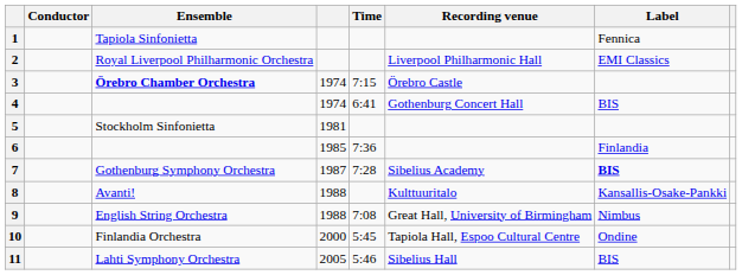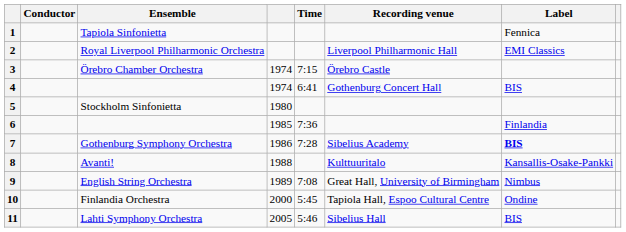 <table class="wikitable sortable" style="margin-right:0; font-size:95%">
 <tr>
 <th scope="col"></th>
 <th scope="col">Conductor</th>
 <th scope="col">Ensemble</th>
 <th scope="col"></th>
 <th scope="col">Time</th>
 <th scope="col">Recording venue</th>
 <th scope="col">Label</th>
 <th scope="col"class="unsortable"></th>
 </tr>
 <tr>
 <th scope="row">1</th>
 <td></td>
 <td><a href='#'>Tapiola Sinfonietta</a></td>
 <td></td>
 <td></td>
 <td></td>
 <td>Fennica</td>
 <td></td>
 </tr>
 <tr>
 <th scope="row">2</th>
 <td></td>
 <td><a href='#'>Royal Liverpool Philharmonic Orchestra</a></td>
 <td></td>
 <td></td>
 <td><a href='#'>Liverpool Philharmonic Hall</a></td>
 <td><a href='#'>EMI Classics</a></td>
 <td></td>
 </tr>
 <tr>
 <th scope="row">3</th>
 <td></td>
-<td><strong><a href='#'>Örebro Chamber Orchestra</a></strong></td>
+<td><a href='#'>Örebro Chamber Orchestra</a></td>
 <td>1974</td>
 <td>7:15</td>
 <td><a href='#'>Örebro Castle</a></td>
 <td></td>
 <td></td>
 </tr>
 <tr>
 <th scope="row">4</th>
 <td></td>
 <td></td>
 <td>1974</td>
 <td>6:41</td>
 <td><a href='#'>Gothenburg Concert Hall</a></td>
 <td><a href='#'>BIS</a></td>
 <td></td>
 </tr>
 <tr>
 <th scope="row">5</th>
 <td></td>
 <td>Stockholm Sinfonietta</td>
-<td>1981</td>
+<td>1980</td>
 <td></td>
 <td></td>
 <td></td>
 <td></td>
 </tr>
 <tr>
 <th scope="row">6</th>
 <td></td>
 <td></td>
 <td>1985</td>
 <td>7:36</td>
 <td></td>
 <td><a href='#'>Finlandia</a></td>
 <td></td>
 </tr>
 <tr>
 <th scope="row">7</th>
 <td></td>
 <td><a href='#'>Gothenburg Symphony Orchestra</a></td>
-<td>1987</td>
+<td>1986</td>
 <td>7:28</td>
 <td><a href='#'>Sibelius Academy</a></td>
 <td><strong><a href='#'>BIS</a></strong></td>
 <td></td>
 </tr>
 <tr>
 <th scope="row">8</th>
 <td></td>
 <td><a href='#'>Avanti!</a></td>
 <td>1988</td>
 <td></td>
 <td><a href='#'>Kulttuuritalo</a></td>
 <td><a href='#'>Kansallis-Osake-Pankki</a></td>
 <td></td>
 </tr>
 <tr>
 <th scope="row">9</th>
 <td></td>
 <td><a href='#'>English String Orchestra</a></td>
-<td>1988</td>
+<td>1989</td>
 <td>7:08</td>
 <td>Great Hall, <a href='#'>University of Birmingham</a></td>
 <td><a href='#'>Nimbus</a></td>
 <td></td>
 </tr>
 <tr>
 <th scope="row">10</th>
 <td></td>
 <td>Finlandia Orchestra</td>
 <td>2000</td>
 <td>5:45</td>
 <td>Tapiola Hall, <a href='#'>Espoo Cultural Centre</a></td>
 <td><a href='#'>Ondine</a></td>
 <td></td>
 </tr>
 <tr>
 <th scope="row">11</th>
 <td></td>
 <td><a href='#'>Lahti Symphony Orchestra</a></td>
 <td>2005</td>
 <td>5:46</td>
 <td><a href='#'>Sibelius Hall</a></td>
 <td><a href='#'>BIS</a></td>
 <td></td>
 </tr>
 </table>
